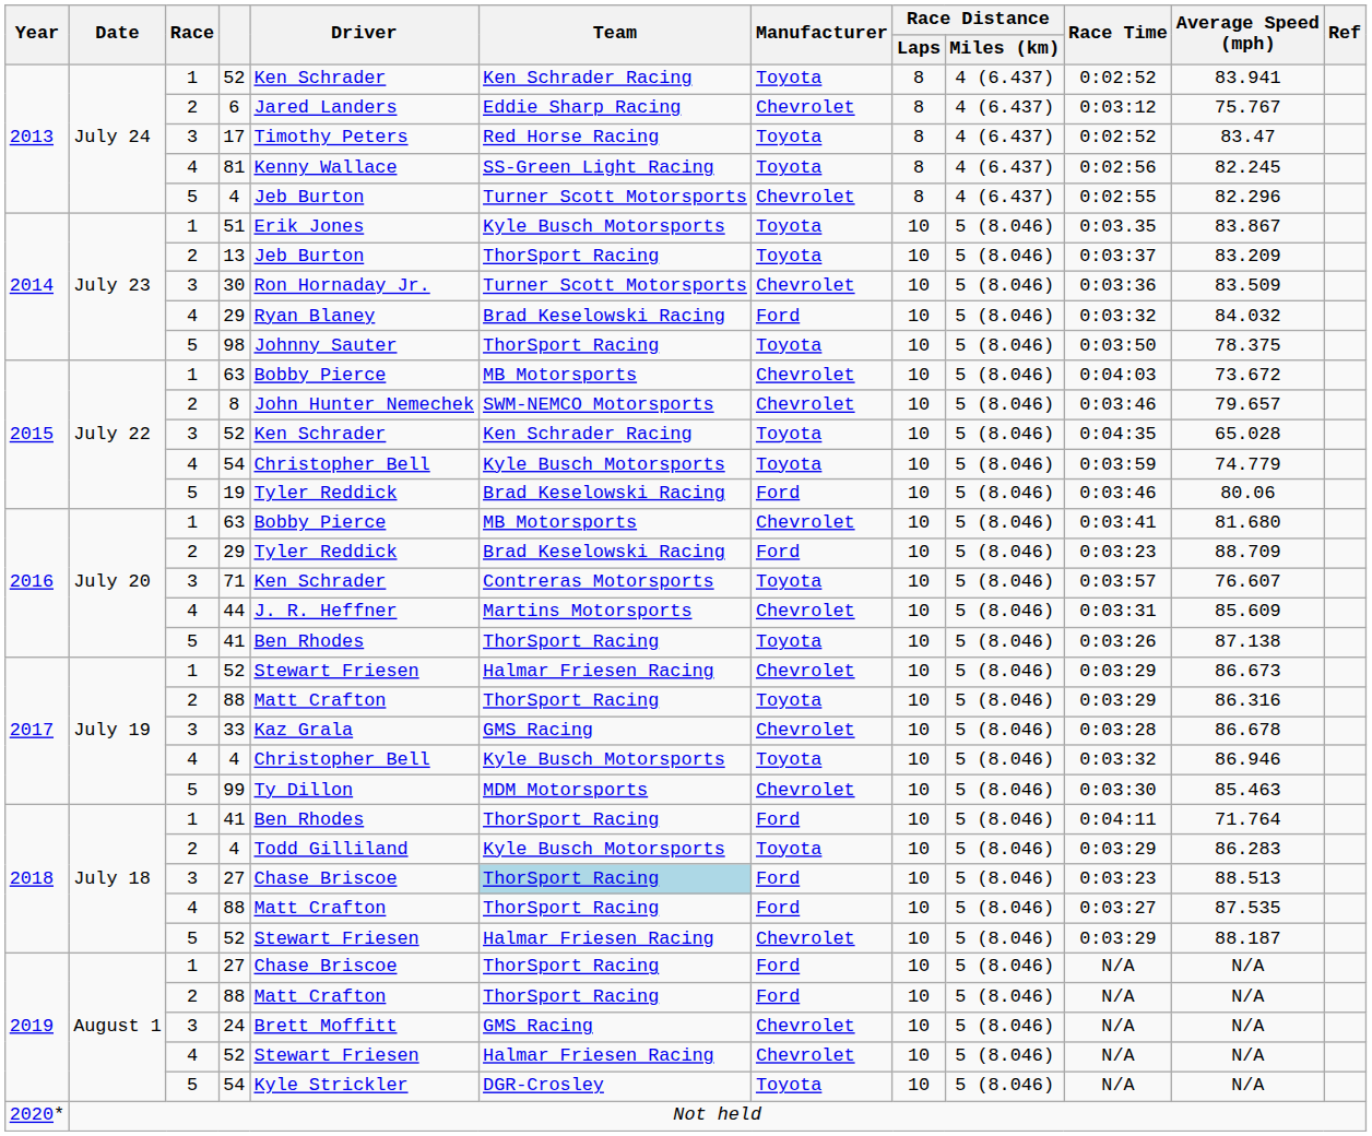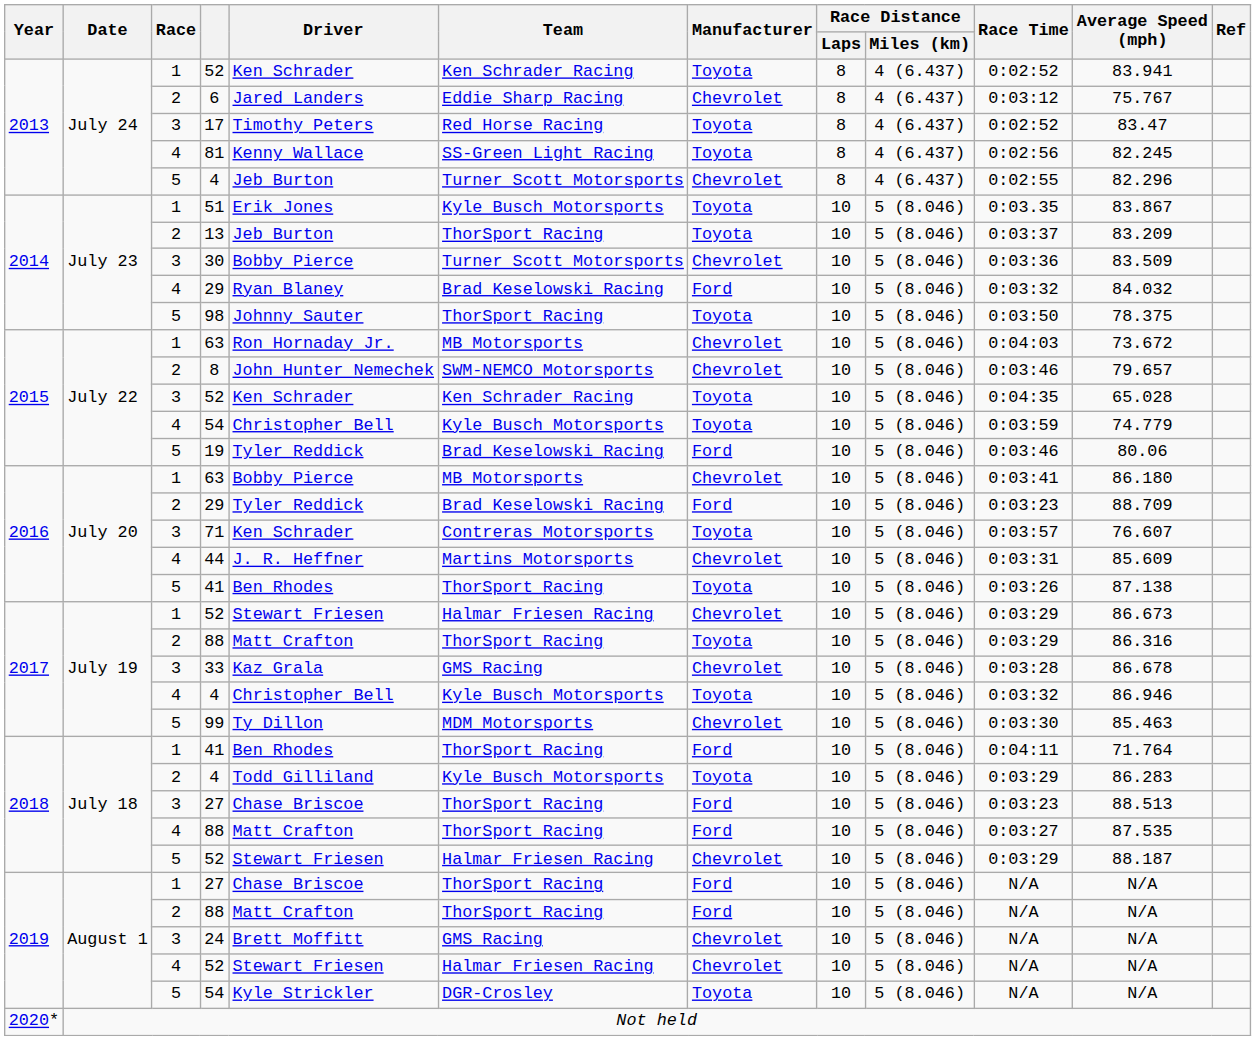 <table class="wikitable" style="font-size: 95%;">
 <tr>
 <th rowspan="2">Year</th>
 <th rowspan="2">Date</th>
 <th rowspan="2">Race</th>
 <th rowspan="2"></th>
 <th rowspan="2">Driver</th>
 <th rowspan="2">Team</th>
 <th rowspan="2">Manufacturer</th>
 <th colspan="2">Race Distance</th>
 <th rowspan="2">Race Time</th>
 <th rowspan="2">Average Speed<br>(mph)</th>
 <th rowspan="2">Ref</th>
 </tr>
 <tr>
 <th>Laps</th>
 <th>Miles (km)</th>
 </tr>
 <tr>
 <td rowspan="5"><a href='#'>2013</a></td>
 <td rowspan="5">July 24</td>
 <td align="center">1</td>
 <td align="center">52</td>
 <td><a href='#'>Ken Schrader</a></td>
 <td><a href='#'>Ken Schrader Racing</a></td>
 <td><a href='#'>Toyota</a></td>
 <td style="text-align:center;">8</td>
 <td style="text-align:center;">4 (6.437)</td>
 <td style="text-align:center;">0:02:52</td>
 <td style="text-align:center;">83.941</td>
 <td style="text-align:center;"></td>
 </tr>
 <tr>
 <td align="center">2</td>
 <td align="center">6</td>
 <td><a href='#'>Jared Landers</a></td>
 <td><a href='#'>Eddie Sharp Racing</a></td>
 <td><a href='#'>Chevrolet</a></td>
 <td style="text-align:center;">8</td>
 <td style="text-align:center;">4 (6.437)</td>
 <td style="text-align:center;">0:03:12</td>
 <td style="text-align:center;">75.767</td>
 <td style="text-align:center;"></td>
 </tr>
 <tr>
 <td align="center">3</td>
 <td align="center">17</td>
 <td><a href='#'>Timothy Peters</a></td>
 <td><a href='#'>Red Horse Racing</a></td>
 <td><a href='#'>Toyota</a></td>
 <td style="text-align:center;">8</td>
 <td style="text-align:center;">4 (6.437)</td>
 <td style="text-align:center;">0:02:52</td>
 <td style="text-align:center;">83.47</td>
 <td style="text-align:center;"></td>
 </tr>
 <tr>
 <td align="center">4</td>
 <td align="center">81</td>
 <td><a href='#'>Kenny Wallace</a></td>
 <td><a href='#'>SS-Green Light Racing</a></td>
 <td><a href='#'>Toyota</a></td>
 <td style="text-align:center;">8</td>
 <td style="text-align:center;">4 (6.437)</td>
 <td style="text-align:center;">0:02:56</td>
 <td style="text-align:center;">82.245</td>
 <td style="text-align:center;"></td>
 </tr>
 <tr>
 <td align="center">5</td>
 <td align="center">4</td>
 <td><a href='#'>Jeb Burton</a></td>
 <td><a href='#'>Turner Scott Motorsports</a></td>
 <td><a href='#'>Chevrolet</a></td>
 <td style="text-align:center;">8</td>
 <td style="text-align:center;">4 (6.437)</td>
 <td style="text-align:center;">0:02:55</td>
 <td style="text-align:center;">82.296</td>
 <td style="text-align:center;"></td>
 </tr>
 <tr>
 <td rowspan="5"><a href='#'>2014</a></td>
 <td rowspan="5">July 23</td>
 <td align="center">1</td>
 <td align="center">51</td>
 <td><a href='#'>Erik Jones</a></td>
 <td><a href='#'>Kyle Busch Motorsports</a></td>
 <td><a href='#'>Toyota</a></td>
 <td style="text-align:center;">10</td>
 <td style="text-align:center;">5 (8.046)</td>
 <td style="text-align:center;">0:03.35</td>
 <td style="text-align:center;">83.867</td>
 <td style="text-align:center;"></td>
 </tr>
 <tr>
 <td align="center">2</td>
 <td align="center">13</td>
 <td><a href='#'>Jeb Burton</a></td>
 <td><a href='#'>ThorSport Racing</a></td>
 <td><a href='#'>Toyota</a></td>
 <td style="text-align:center;">10</td>
 <td style="text-align:center;">5 (8.046)</td>
 <td style="text-align:center;">0:03:37</td>
 <td style="text-align:center;">83.209</td>
 <td style="text-align:center;"></td>
 </tr>
 <tr>
 <td align="center">3</td>
 <td align="center">30</td>
-<td><a href='#'>Ron Hornaday Jr.</a></td>
+<td><a href='#'>Bobby Pierce</a></td>
 <td><a href='#'>Turner Scott Motorsports</a></td>
 <td><a href='#'>Chevrolet</a></td>
 <td style="text-align:center;">10</td>
 <td style="text-align:center;">5 (8.046)</td>
 <td style="text-align:center;">0:03:36</td>
 <td style="text-align:center;">83.509</td>
 <td style="text-align:center;"></td>
 </tr>
 <tr>
 <td align="center">4</td>
 <td align="center">29</td>
 <td><a href='#'>Ryan Blaney</a></td>
 <td><a href='#'>Brad Keselowski Racing</a></td>
 <td><a href='#'>Ford</a></td>
 <td style="text-align:center;">10</td>
 <td style="text-align:center;">5 (8.046)</td>
 <td style="text-align:center;">0:03:32</td>
 <td style="text-align:center;">84.032</td>
 <td style="text-align:center;"></td>
 </tr>
 <tr>
 <td align="center">5</td>
 <td align="center">98</td>
 <td><a href='#'>Johnny Sauter</a></td>
 <td><a href='#'>ThorSport Racing</a></td>
 <td><a href='#'>Toyota</a></td>
 <td style="text-align:center;">10</td>
 <td style="text-align:center;">5 (8.046)</td>
 <td style="text-align:center;">0:03:50</td>
 <td style="text-align:center;">78.375</td>
 <td style="text-align:center;"></td>
 </tr>
 <tr>
 <td rowspan="5"><a href='#'>2015</a></td>
 <td rowspan="5">July 22</td>
 <td align="center">1</td>
 <td align="center">63</td>
-<td><a href='#'>Bobby Pierce</a></td>
+<td><a href='#'>Ron Hornaday Jr.</a></td>
 <td><a href='#'>MB Motorsports</a></td>
 <td><a href='#'>Chevrolet</a></td>
 <td style="text-align:center;">10</td>
 <td style="text-align:center;">5 (8.046)</td>
 <td style="text-align:center;">0:04:03</td>
 <td style="text-align:center;">73.672</td>
 <td style="text-align:center;"></td>
 </tr>
 <tr>
 <td align="center">2</td>
 <td align="center">8</td>
 <td><a href='#'>John Hunter Nemechek</a></td>
 <td><a href='#'>SWM-NEMCO Motorsports</a></td>
 <td><a href='#'>Chevrolet</a></td>
 <td style="text-align:center;">10</td>
 <td style="text-align:center;">5 (8.046)</td>
 <td style="text-align:center;">0:03:46</td>
 <td style="text-align:center;">79.657</td>
 <td style="text-align:center;"></td>
 </tr>
 <tr>
 <td align="center">3</td>
 <td align="center">52</td>
 <td><a href='#'>Ken Schrader</a></td>
 <td><a href='#'>Ken Schrader Racing</a></td>
 <td><a href='#'>Toyota</a></td>
 <td style="text-align:center;">10</td>
 <td style="text-align:center;">5 (8.046)</td>
 <td style="text-align:center;">0:04:35</td>
 <td style="text-align:center;">65.028</td>
 <td style="text-align:center;"></td>
 </tr>
 <tr>
 <td align="center">4</td>
 <td align="center">54</td>
 <td><a href='#'>Christopher Bell</a></td>
 <td><a href='#'>Kyle Busch Motorsports</a></td>
 <td><a href='#'>Toyota</a></td>
 <td style="text-align:center;">10</td>
 <td style="text-align:center;">5 (8.046)</td>
 <td style="text-align:center;">0:03:59</td>
 <td style="text-align:center;">74.779</td>
 <td style="text-align:center;"></td>
 </tr>
 <tr>
 <td align="center">5</td>
 <td align="center">19</td>
 <td><a href='#'>Tyler Reddick</a></td>
 <td><a href='#'>Brad Keselowski Racing</a></td>
 <td><a href='#'>Ford</a></td>
 <td style="text-align:center;">10</td>
 <td style="text-align:center;">5 (8.046)</td>
 <td style="text-align:center;">0:03:46</td>
 <td style="text-align:center;">80.06</td>
 <td style="text-align:center;"></td>
 </tr>
 <tr>
 <td rowspan="5"><a href='#'>2016</a></td>
 <td rowspan="5">July 20</td>
 <td align="center">1</td>
 <td align="center">63</td>
 <td><a href='#'>Bobby Pierce</a></td>
 <td><a href='#'>MB Motorsports</a></td>
 <td><a href='#'>Chevrolet</a></td>
 <td style="text-align:center;">10</td>
 <td style="text-align:center;">5 (8.046)</td>
 <td style="text-align:center;">0:03:41</td>
-<td style="text-align:center;">81.680</td>
+<td style="text-align:center;">86.180</td>
 <td style="text-align:center;"></td>
 </tr>
 <tr>
 <td align="center">2</td>
 <td align="center">29</td>
 <td><a href='#'>Tyler Reddick</a></td>
 <td><a href='#'>Brad Keselowski Racing</a></td>
 <td><a href='#'>Ford</a></td>
 <td style="text-align:center;">10</td>
 <td style="text-align:center;">5 (8.046)</td>
 <td style="text-align:center;">0:03:23</td>
 <td style="text-align:center;">88.709</td>
 <td style="text-align:center;"></td>
 </tr>
 <tr>
 <td align="center">3</td>
 <td align="center">71</td>
 <td><a href='#'>Ken Schrader</a></td>
 <td><a href='#'>Contreras Motorsports</a></td>
 <td><a href='#'>Toyota</a></td>
 <td style="text-align:center;">10</td>
 <td style="text-align:center;">5 (8.046)</td>
 <td style="text-align:center;">0:03:57</td>
 <td style="text-align:center;">76.607</td>
 <td style="text-align:center;"></td>
 </tr>
 <tr>
 <td align="center">4</td>
 <td align="center">44</td>
 <td><a href='#'>J. R. Heffner</a></td>
 <td><a href='#'>Martins Motorsports</a></td>
 <td><a href='#'>Chevrolet</a></td>
 <td style="text-align:center;">10</td>
 <td style="text-align:center;">5 (8.046)</td>
 <td style="text-align:center;">0:03:31</td>
 <td style="text-align:center;">85.609</td>
 <td style="text-align:center;"></td>
 </tr>
 <tr>
 <td align="center">5</td>
 <td align="center">41</td>
 <td><a href='#'>Ben Rhodes</a></td>
 <td><a href='#'>ThorSport Racing</a></td>
 <td><a href='#'>Toyota</a></td>
 <td style="text-align:center;">10</td>
 <td style="text-align:center;">5 (8.046)</td>
 <td style="text-align:center;">0:03:26</td>
 <td style="text-align:center;">87.138</td>
 <td style="text-align:center;"></td>
 </tr>
 <tr>
 <td rowspan="5"><a href='#'>2017</a></td>
 <td rowspan="5">July 19</td>
 <td align="center">1</td>
 <td align="center">52</td>
 <td><a href='#'>Stewart Friesen</a></td>
 <td><a href='#'>Halmar Friesen Racing</a></td>
 <td><a href='#'>Chevrolet</a></td>
 <td style="text-align:center;">10</td>
 <td style="text-align:center;">5 (8.046)</td>
 <td style="text-align:center;">0:03:29</td>
 <td style="text-align:center;">86.673</td>
 <td style="text-align:center;"></td>
 </tr>
 <tr>
 <td align="center">2</td>
 <td align="center">88</td>
 <td><a href='#'>Matt Crafton</a></td>
 <td><a href='#'>ThorSport Racing</a></td>
 <td><a href='#'>Toyota</a></td>
 <td style="text-align:center;">10</td>
 <td style="text-align:center;">5 (8.046)</td>
 <td style="text-align:center;">0:03:29</td>
 <td style="text-align:center;">86.316</td>
 <td style="text-align:center;"></td>
 </tr>
 <tr>
 <td align="center">3</td>
 <td align="center">33</td>
 <td><a href='#'>Kaz Grala</a></td>
 <td><a href='#'>GMS Racing</a></td>
 <td><a href='#'>Chevrolet</a></td>
 <td style="text-align:center;">10</td>
 <td style="text-align:center;">5 (8.046)</td>
 <td style="text-align:center;">0:03:28</td>
 <td style="text-align:center;">86.678</td>
 <td style="text-align:center;"></td>
 </tr>
 <tr>
 <td align="center">4</td>
 <td align="center">4</td>
 <td><a href='#'>Christopher Bell</a></td>
 <td><a href='#'>Kyle Busch Motorsports</a></td>
 <td><a href='#'>Toyota</a></td>
 <td style="text-align:center;">10</td>
 <td style="text-align:center;">5 (8.046)</td>
 <td style="text-align:center;">0:03:32</td>
 <td style="text-align:center;">86.946</td>
 <td style="text-align:center;"></td>
 </tr>
 <tr>
 <td align="center">5</td>
 <td align="center">99</td>
 <td><a href='#'>Ty Dillon</a></td>
 <td><a href='#'>MDM Motorsports</a></td>
 <td><a href='#'>Chevrolet</a></td>
 <td style="text-align:center;">10</td>
 <td style="text-align:center;">5 (8.046)</td>
 <td style="text-align:center;">0:03:30</td>
 <td style="text-align:center;">85.463</td>
 <td style="text-align:center;"></td>
 </tr>
 <tr>
 <td rowspan="5"><a href='#'>2018</a></td>
 <td rowspan="5">July 18</td>
 <td align="center">1</td>
 <td align="center">41</td>
 <td><a href='#'>Ben Rhodes</a></td>
 <td><a href='#'>ThorSport Racing</a></td>
 <td><a href='#'>Ford</a></td>
 <td style="text-align:center;">10</td>
 <td style="text-align:center;">5 (8.046)</td>
 <td style="text-align:center;">0:04:11</td>
 <td style="text-align:center;">71.764</td>
 <td style="text-align:center;"></td>
 </tr>
 <tr>
 <td align="center">2</td>
 <td align="center">4</td>
 <td><a href='#'>Todd Gilliland</a></td>
 <td><a href='#'>Kyle Busch Motorsports</a></td>
 <td><a href='#'>Toyota</a></td>
 <td style="text-align:center;">10</td>
 <td style="text-align:center;">5 (8.046)</td>
 <td style="text-align:center;">0:03:29</td>
 <td style="text-align:center;">86.283</td>
 <td style="text-align:center;"></td>
 </tr>
 <tr>
 <td align="center">3</td>
 <td align="center">27</td>
 <td><a href='#'>Chase Briscoe</a></td>
-<td style="background: lightblue;"><a href='#'>ThorSport Racing</a></td>
+<td><a href='#'>ThorSport Racing</a></td>
 <td><a href='#'>Ford</a></td>
 <td style="text-align:center;">10</td>
 <td style="text-align:center;">5 (8.046)</td>
 <td style="text-align:center;">0:03:23</td>
 <td style="text-align:center;">88.513</td>
 <td style="text-align:center;"></td>
 </tr>
 <tr>
 <td align="center">4</td>
 <td align="center">88</td>
 <td><a href='#'>Matt Crafton</a></td>
 <td><a href='#'>ThorSport Racing</a></td>
 <td><a href='#'>Ford</a></td>
 <td style="text-align:center;">10</td>
 <td style="text-align:center;">5 (8.046)</td>
 <td style="text-align:center;">0:03:27</td>
 <td style="text-align:center;">87.535</td>
 <td style="text-align:center;"></td>
 </tr>
 <tr>
 <td align="center">5</td>
 <td align="center">52</td>
 <td><a href='#'>Stewart Friesen</a></td>
 <td><a href='#'>Halmar Friesen Racing</a></td>
 <td><a href='#'>Chevrolet</a></td>
 <td style="text-align:center;">10</td>
 <td style="text-align:center;">5 (8.046)</td>
 <td style="text-align:center;">0:03:29</td>
 <td style="text-align:center;">88.187</td>
 <td style="text-align:center;"></td>
 </tr>
 <tr>
 <td rowspan="5"><a href='#'>2019</a></td>
 <td rowspan="5">August 1</td>
 <td align="center">1</td>
 <td align="center">27</td>
 <td><a href='#'>Chase Briscoe</a></td>
 <td><a href='#'>ThorSport Racing</a></td>
 <td><a href='#'>Ford</a></td>
 <td style="text-align:center;">10</td>
 <td style="text-align:center;">5 (8.046)</td>
 <td style="text-align:center;">N/A</td>
 <td style="text-align:center;">N/A</td>
 <td style="text-align:center;"></td>
 </tr>
 <tr>
 <td align="center">2</td>
 <td align="center">88</td>
 <td><a href='#'>Matt Crafton</a></td>
 <td><a href='#'>ThorSport Racing</a></td>
 <td><a href='#'>Ford</a></td>
 <td style="text-align:center;">10</td>
 <td style="text-align:center;">5 (8.046)</td>
 <td style="text-align:center;">N/A</td>
 <td style="text-align:center;">N/A</td>
 <td style="text-align:center;"></td>
 </tr>
 <tr>
 <td align="center">3</td>
 <td align="center">24</td>
 <td><a href='#'>Brett Moffitt</a></td>
 <td><a href='#'>GMS Racing</a></td>
 <td><a href='#'>Chevrolet</a></td>
 <td style="text-align:center;">10</td>
 <td style="text-align:center;">5 (8.046)</td>
 <td style="text-align:center;">N/A</td>
 <td style="text-align:center;">N/A</td>
 <td style="text-align:center;"></td>
 </tr>
 <tr>
 <td align="center">4</td>
 <td align="center">52</td>
 <td><a href='#'>Stewart Friesen</a></td>
 <td><a href='#'>Halmar Friesen Racing</a></td>
 <td><a href='#'>Chevrolet</a></td>
 <td style="text-align:center;">10</td>
 <td style="text-align:center;">5 (8.046)</td>
 <td style="text-align:center;">N/A</td>
 <td style="text-align:center;">N/A</td>
 <td style="text-align:center;"></td>
 </tr>
 <tr>
 <td align="center">5</td>
 <td align="center">54</td>
 <td><a href='#'>Kyle Strickler</a></td>
 <td><a href='#'>DGR-Crosley</a></td>
 <td><a href='#'>Toyota</a></td>
 <td style="text-align:center;">10</td>
 <td style="text-align:center;">5 (8.046)</td>
 <td style="text-align:center;">N/A</td>
 <td style="text-align:center;">N/A</td>
 <td style="text-align:center;"></td>
 </tr>
 <tr>
 <td><a href='#'>2020</a>*</td>
 <td colspan=11 align=center><em>Not held</em></td>
 </tr>
 </table>
